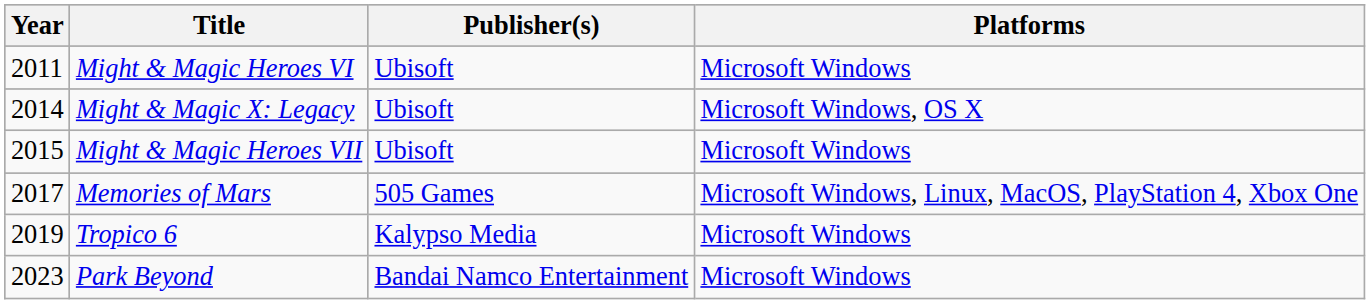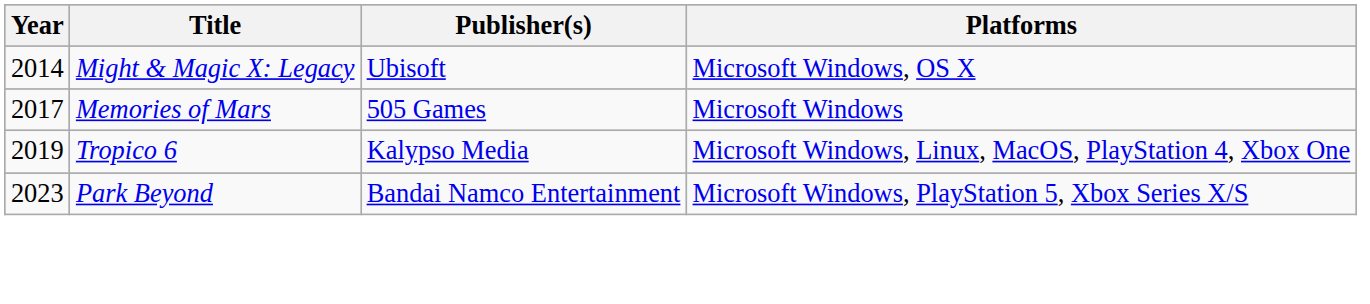 <table class="wikitable sortable">
 <tr>
 <th>Year</th>
 <th>Title</th>
 <th>Publisher(s)</th>
 <th>Platforms</th>
 </tr>
 <tr>
-<td>2011</td>
-<td><em><a href='#'>Might & Magic Heroes VI</a></em></td>
-<td><a href='#'>Ubisoft</a></td>
-<td><a href='#'>Microsoft Windows</a></td>
-</tr>
-<tr>
 <td>2014</td>
 <td><em><a href='#'>Might & Magic X: Legacy</a></em></td>
 <td><a href='#'>Ubisoft</a></td>
 <td><a href='#'>Microsoft Windows</a>, <a href='#'>OS X</a></td>
 </tr>
 <tr>
-<td>2015</td>
-<td><em><a href='#'>Might & Magic Heroes VII</a></em></td>
-<td><a href='#'>Ubisoft</a></td>
-<td><a href='#'>Microsoft Windows</a></td>
-</tr>
-<tr>
 <td>2017</td>
 <td><em><a href='#'>Memories of Mars</a></em></td>
 <td><a href='#'>505 Games</a></td>
-<td><a href='#'>Microsoft Windows</a>, <a href='#'>Linux</a>, <a href='#'>MacOS</a>, <a href='#'>PlayStation 4</a>, <a href='#'>Xbox One</a></td>
+<td><a href='#'>Microsoft Windows</a></td>
 </tr>
 <tr>
 <td>2019</td>
 <td><em><a href='#'>Tropico 6</a></em></td>
 <td><a href='#'>Kalypso Media</a></td>
-<td><a href='#'>Microsoft Windows</a></td>
+<td><a href='#'>Microsoft Windows</a>, <a href='#'>Linux</a>, <a href='#'>MacOS</a>, <a href='#'>PlayStation 4</a>, <a href='#'>Xbox One</a></td>
 </tr>
 <tr>
 <td>2023</td>
 <td><em><a href='#'>Park Beyond</a></em></td>
 <td><a href='#'>Bandai Namco Entertainment</a></td>
-<td><a href='#'>Microsoft Windows</a></td>
+<td><a href='#'>Microsoft Windows</a>, <a href='#'>PlayStation 5</a>, <a href='#'>Xbox Series X/S</a></td>
 </tr>
 </table>
